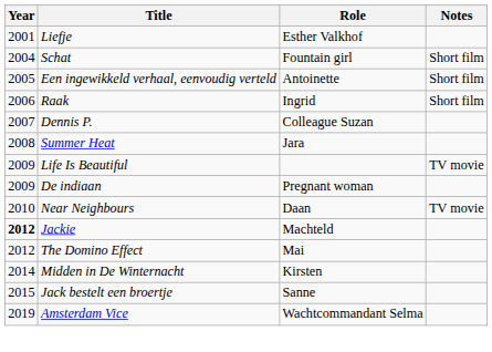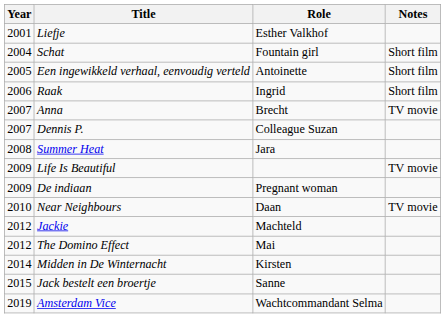 <table class="wikitable sortable">
 <tr>
 <th>Year</th>
 <th>Title</th>
 <th>Role</th>
 <th class="unsortable">Notes</th>
 </tr>
 <tr>
 <td>2001</td>
 <td><em>Liefje</em></td>
 <td>Esther Valkhof</td>
 <td></td>
 </tr>
 <tr>
 <td>2004</td>
 <td><em>Schat</em></td>
 <td>Fountain girl</td>
 <td>Short film</td>
 </tr>
 <tr>
 <td>2005</td>
 <td><em>Een ingewikkeld verhaal, eenvoudig verteld</em></td>
 <td>Antoinette</td>
 <td>Short film</td>
 </tr>
 <tr>
 <td>2006</td>
 <td><em>Raak</em></td>
 <td>Ingrid</td>
 <td>Short film</td>
 </tr>
 <tr>
 <td>2007</td>
+<td><em>Anna</em></td>
+<td>Brecht</td>
+<td>TV movie</td>
+</tr>
+<tr>
+<td>2007</td>
 <td><em>Dennis P.</em></td>
 <td>Colleague Suzan</td>
 <td></td>
 </tr>
 <tr>
 <td>2008</td>
 <td><em><a href='#'>Summer Heat</a></em></td>
 <td>Jara</td>
 <td></td>
 </tr>
 <tr>
 <td>2009</td>
 <td><em>Life Is Beautiful</em></td>
 <td></td>
 <td>TV movie</td>
 </tr>
 <tr>
 <td>2009</td>
 <td><em>De indiaan</em></td>
 <td>Pregnant woman</td>
 <td></td>
 </tr>
 <tr>
 <td>2010</td>
 <td><em>Near Neighbours</em></td>
 <td>Daan</td>
 <td>TV movie</td>
 </tr>
 <tr>
-<td><strong>2012</strong></td>
+<td>2012</td>
 <td><em><a href='#'>Jackie</a></em></td>
 <td>Machteld</td>
 <td></td>
 </tr>
 <tr>
 <td>2012</td>
 <td><em>The Domino Effect</em></td>
 <td>Mai</td>
 <td></td>
 </tr>
 <tr>
 <td>2014</td>
 <td><em>Midden in De Winternacht</em></td>
 <td>Kirsten</td>
 <td></td>
 </tr>
 <tr>
 <td>2015</td>
 <td><em>Jack bestelt een broertje</em></td>
 <td>Sanne</td>
 <td></td>
 </tr>
 <tr>
 <td>2019</td>
 <td><em><a href='#'>Amsterdam Vice</a></em></td>
 <td>Wachtcommandant Selma</td>
 <td></td>
 </tr>
 </table>
